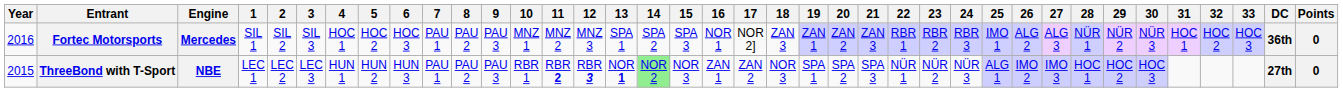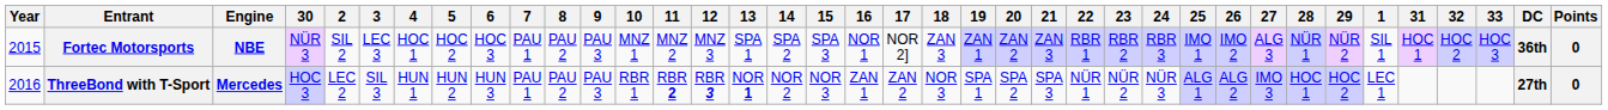 <table class="wikitable" style="text-align:center; font-size:85%">
 <tr>
 <th>Year</th>
 <th>Entrant</th>
 <th>Engine</th>
-<th>1</th>
+<th>30</th>
 <th>2</th>
 <th>3</th>
 <th>4</th>
 <th>5</th>
 <th>6</th>
 <th>7</th>
 <th>8</th>
 <th>9</th>
 <th>10</th>
 <th>11</th>
 <th>12</th>
 <th>13</th>
 <th>14</th>
 <th>15</th>
 <th>16</th>
 <th>17</th>
 <th>18</th>
 <th>19</th>
 <th>20</th>
 <th>21</th>
 <th>22</th>
 <th>23</th>
 <th>24</th>
 <th>25</th>
 <th>26</th>
 <th>27</th>
 <th>28</th>
 <th>29</th>
-<th>30</th>
+<th>1</th>
 <th>31</th>
 <th>32</th>
 <th>33</th>
 <th>DC</th>
 <th>Points</th>
 </tr>
 <tr>
-<td><a href='#'>2016</a></td>
+<td><a href='#'>2015</a></td>
 <th nowrap><a href='#'>Fortec Motorsports</a></th>
-<th nowrap><a href='#'>Mercedes</a></th>
-<td><a href='#'>SIL<br>1</a></td>
+<th><a href='#'>NBE</a></th>
+<td style="background:#EFCFFF;"><a href='#'>NÜR<br>3</a><br></td>
 <td><a href='#'>SIL<br>2</a></td>
-<td><a href='#'>SIL<br>3</a></td>
+<td><a href='#'>LEC<br>3</a></td>
 <td><a href='#'>HOC<br>1</a></td>
 <td><a href='#'>HOC<br>2</a></td>
 <td><a href='#'>HOC<br>3</a></td>
 <td><a href='#'>PAU<br>1</a></td>
 <td><a href='#'>PAU<br>2</a></td>
 <td><a href='#'>PAU<br>3</a></td>
 <td><a href='#'>MNZ<br>1</a></td>
 <td><a href='#'>MNZ<br>2</a></td>
 <td><a href='#'>MNZ<br>3</a></td>
 <td><a href='#'>SPA<br>1</a></td>
 <td><a href='#'>SPA<br>2</a></td>
 <td><a href='#'>SPA<br>3</a></td>
 <td><a href='#'>NOR<br>1</a></td>
 <td [[Norisring>NOR<br>2]</td>
 <td><a href='#'>ZAN<br>3</a></td>
 <td style="background:#CFCFFF;"><a href='#'>ZAN<br>1</a><br></td>
 <td style="background:#CFCFFF;"><a href='#'>ZAN<br>2</a><br></td>
 <td style="background:#CFCFFF;"><a href='#'>ZAN<br>3</a><br></td>
 <td style="background:#CFCFFF;"><a href='#'>RBR<br>1</a><br></td>
 <td style="background:#CFCFFF;"><a href='#'>RBR<br>2</a><br></td>
 <td style="background:#CFCFFF;"><a href='#'>RBR<br>3</a><br></td>
 <td style="background:#CFCFFF;"><a href='#'>IMO<br>1</a><br></td>
-<td style="background:#CFCFFF;"><a href='#'>ALG<br>2</a><br></td>
+<td style="background:#CFCFFF;"><a href='#'>IMO<br>2</a><br></td>
 <td style="background:#EFCFFF;"><a href='#'>ALG<br>3</a><br></td>
 <td style="background:#CFCFFF;"><a href='#'>NÜR<br>1</a><br></td>
 <td style="background:#EFCFFF;"><a href='#'>NÜR<br>2</a><br></td>
-<td style="background:#EFCFFF;"><a href='#'>NÜR<br>3</a><br></td>
+<td><a href='#'>SIL<br>1</a></td>
 <td style="background:#EFCFFF;"><a href='#'>HOC<br>1</a><br></td>
 <td style="background:#CFCFFF;"><a href='#'>HOC<br>2</a><br></td>
 <td style="background:#CFCFFF;"><a href='#'>HOC<br>3</a><br></td>
 <th>36th</th>
 <th>0</th>
 </tr>
 <tr>
-<td id=2016R><a href='#'>2015</a></td>
+<td id=2016R><a href='#'>2016</a></td>
 <th><a href='#'>ThreeBond</a> with T-Sport</th>
-<th><a href='#'>NBE</a></th>
-<td><a href='#'>LEC<br>1</a></td>
+<th nowrap><a href='#'>Mercedes</a></th>
+<td style="background:#CFCFFF;"><a href='#'>HOC<br>3</a><br></td>
 <td><a href='#'>LEC<br>2</a></td>
-<td><a href='#'>LEC<br>3</a></td>
+<td><a href='#'>SIL<br>3</a></td>
 <td><a href='#'>HUN<br>1</a></td>
 <td><a href='#'>HUN<br>2</a></td>
 <td><a href='#'>HUN<br>3</a></td>
 <td><a href='#'>PAU<br>1</a></td>
 <td><a href='#'>PAU<br>2</a></td>
 <td><a href='#'>PAU<br>3</a></td>
 <td><a href='#'>RBR<br>1</a></td>
 <td><a href='#'>RBR<strong><br>2</strong></a></td>
 <td><a href='#'>RBR<strong><em><br>3</em></strong></a></td>
 <td><a href='#'>NOR<strong><br>1</strong></a></td>
-<td style="background: lightgreen;"><a href='#'>NOR<br>2</a></td>
+<td><a href='#'>NOR<br>2</a></td>
 <td><a href='#'>NOR<br>3</a></td>
 <td><a href='#'>ZAN<br>1</a></td>
 <td><a href='#'>ZAN<br>2</a></td>
 <td><a href='#'>NOR<br>3</a></td>
 <td><a href='#'>SPA<br>1</a></td>
 <td><a href='#'>SPA<br>2</a></td>
 <td><a href='#'>SPA<br>3</a></td>
 <td><a href='#'>NÜR<br>1</a></td>
 <td><a href='#'>NÜR<br>2</a></td>
 <td><a href='#'>NÜR<br>3</a></td>
 <td style="background:#CFCFFF;"><a href='#'>ALG<br>1</a><br></td>
-<td style="background:#CFCFFF;"><a href='#'>IMO<br>2</a><br></td>
+<td style="background:#CFCFFF;"><a href='#'>ALG<br>2</a><br></td>
 <td style="background:#CFCFFF;"><a href='#'>IMO<br>3</a><br></td>
 <td style="background:#CFCFFF;"><a href='#'>HOC<br>1</a><br></td>
 <td style="background:#CFCFFF;"><a href='#'>HOC<br>2</a><br></td>
-<td style="background:#CFCFFF;"><a href='#'>HOC<br>3</a><br></td>
+<td><a href='#'>LEC<br>1</a></td>
 <td></td>
 <td></td>
 <td></td>
 <th>27th</th>
 <th>0</th>
 </tr>
 </table>
